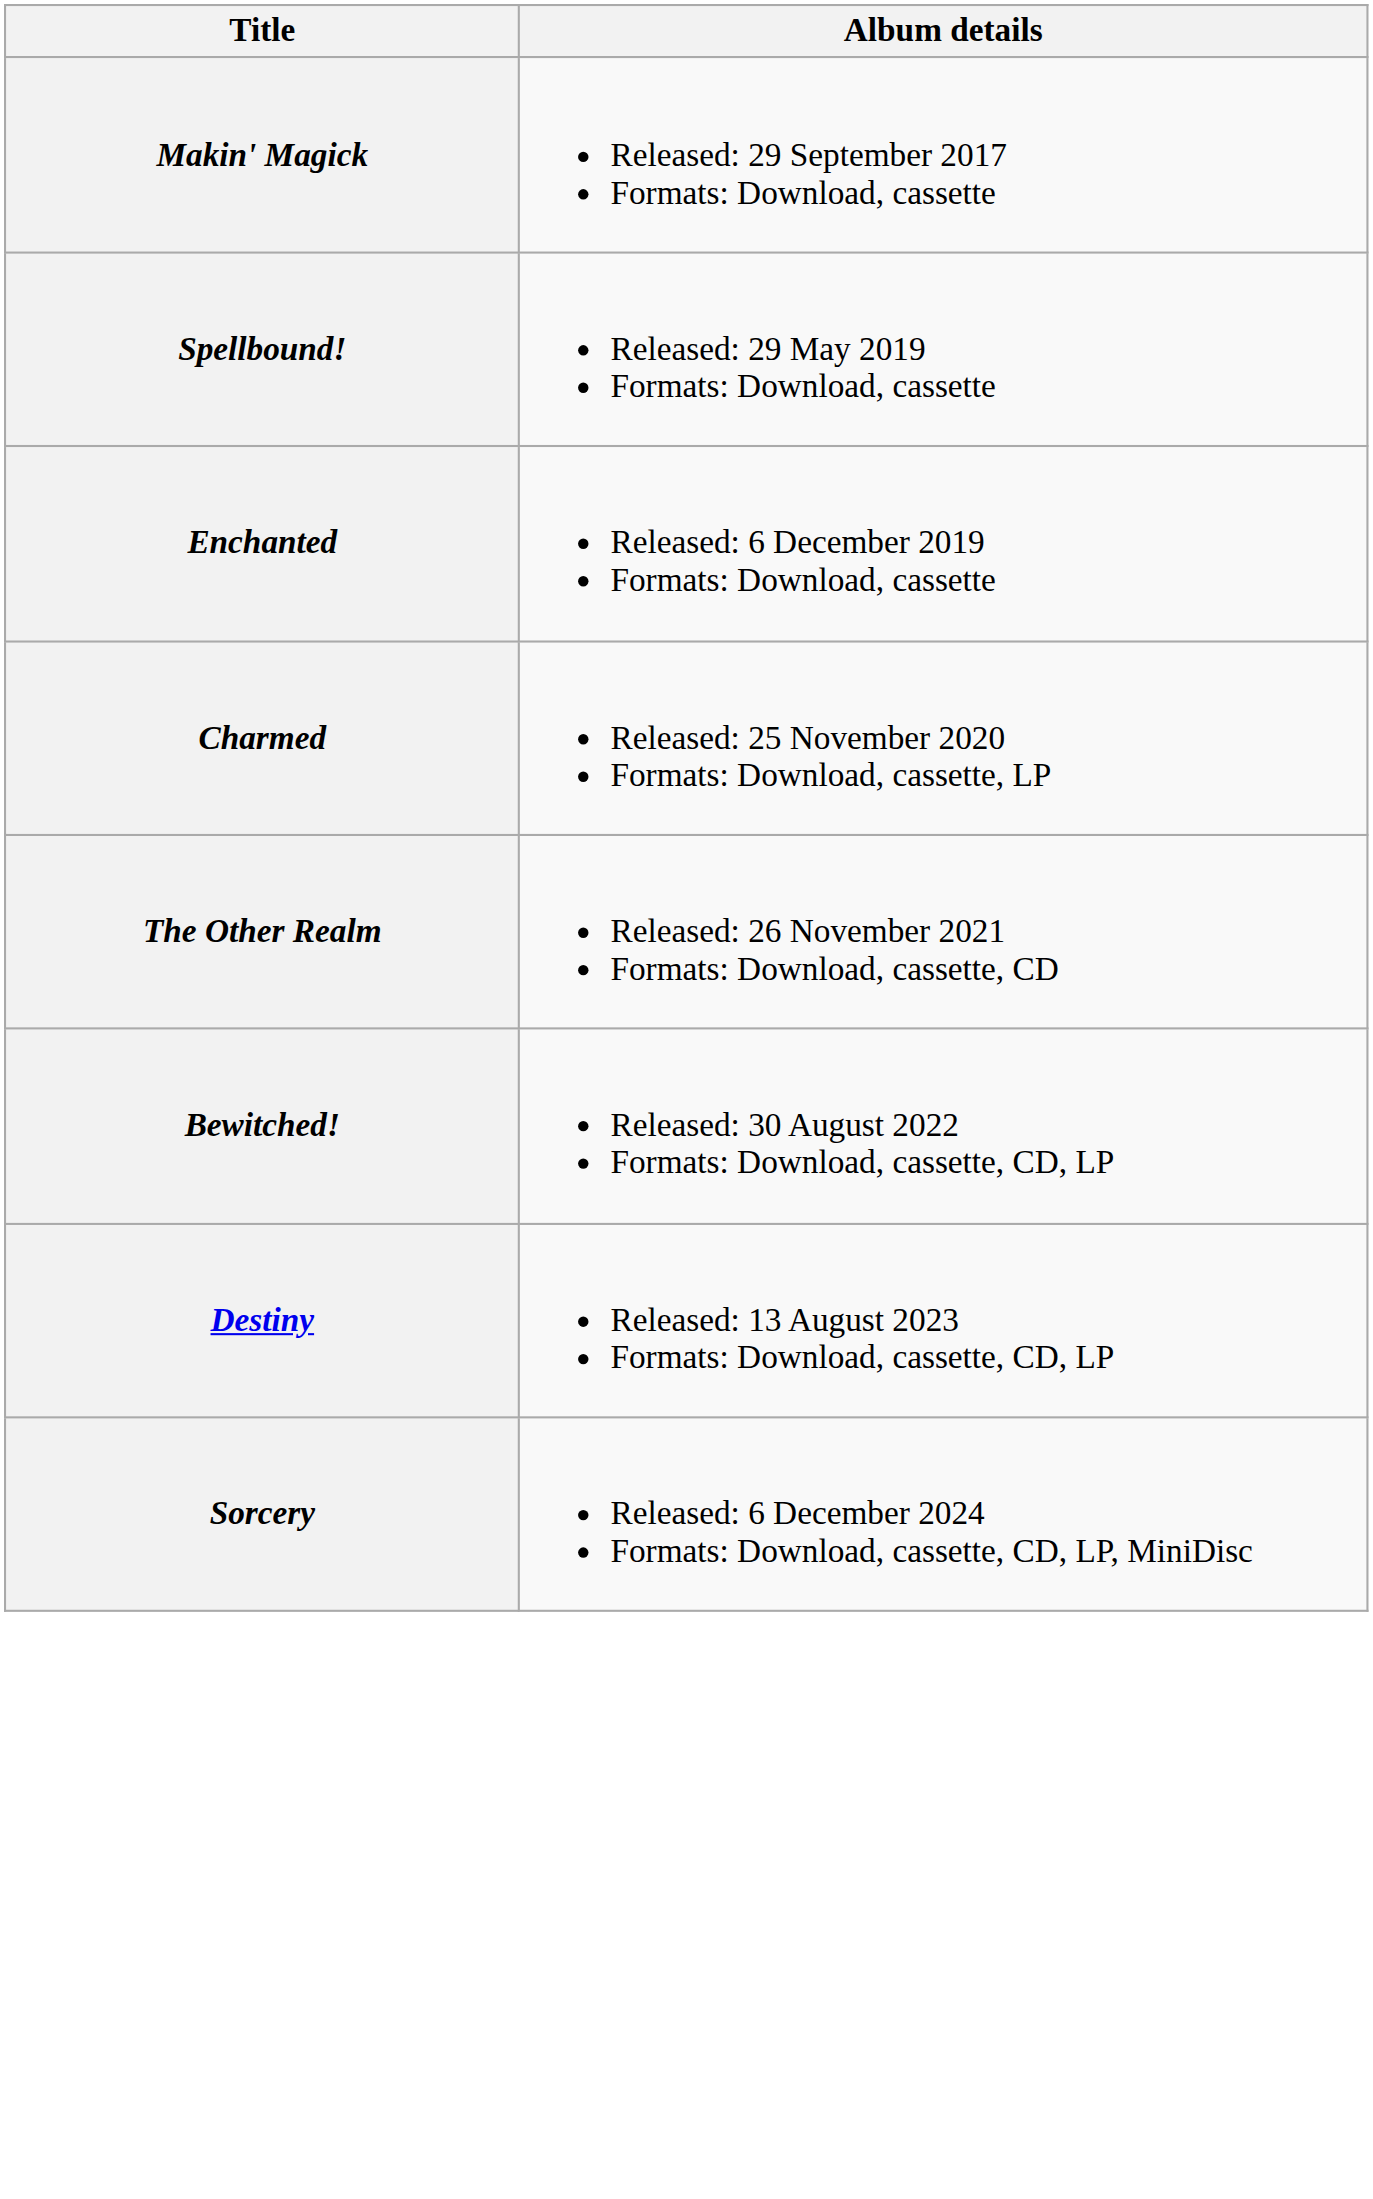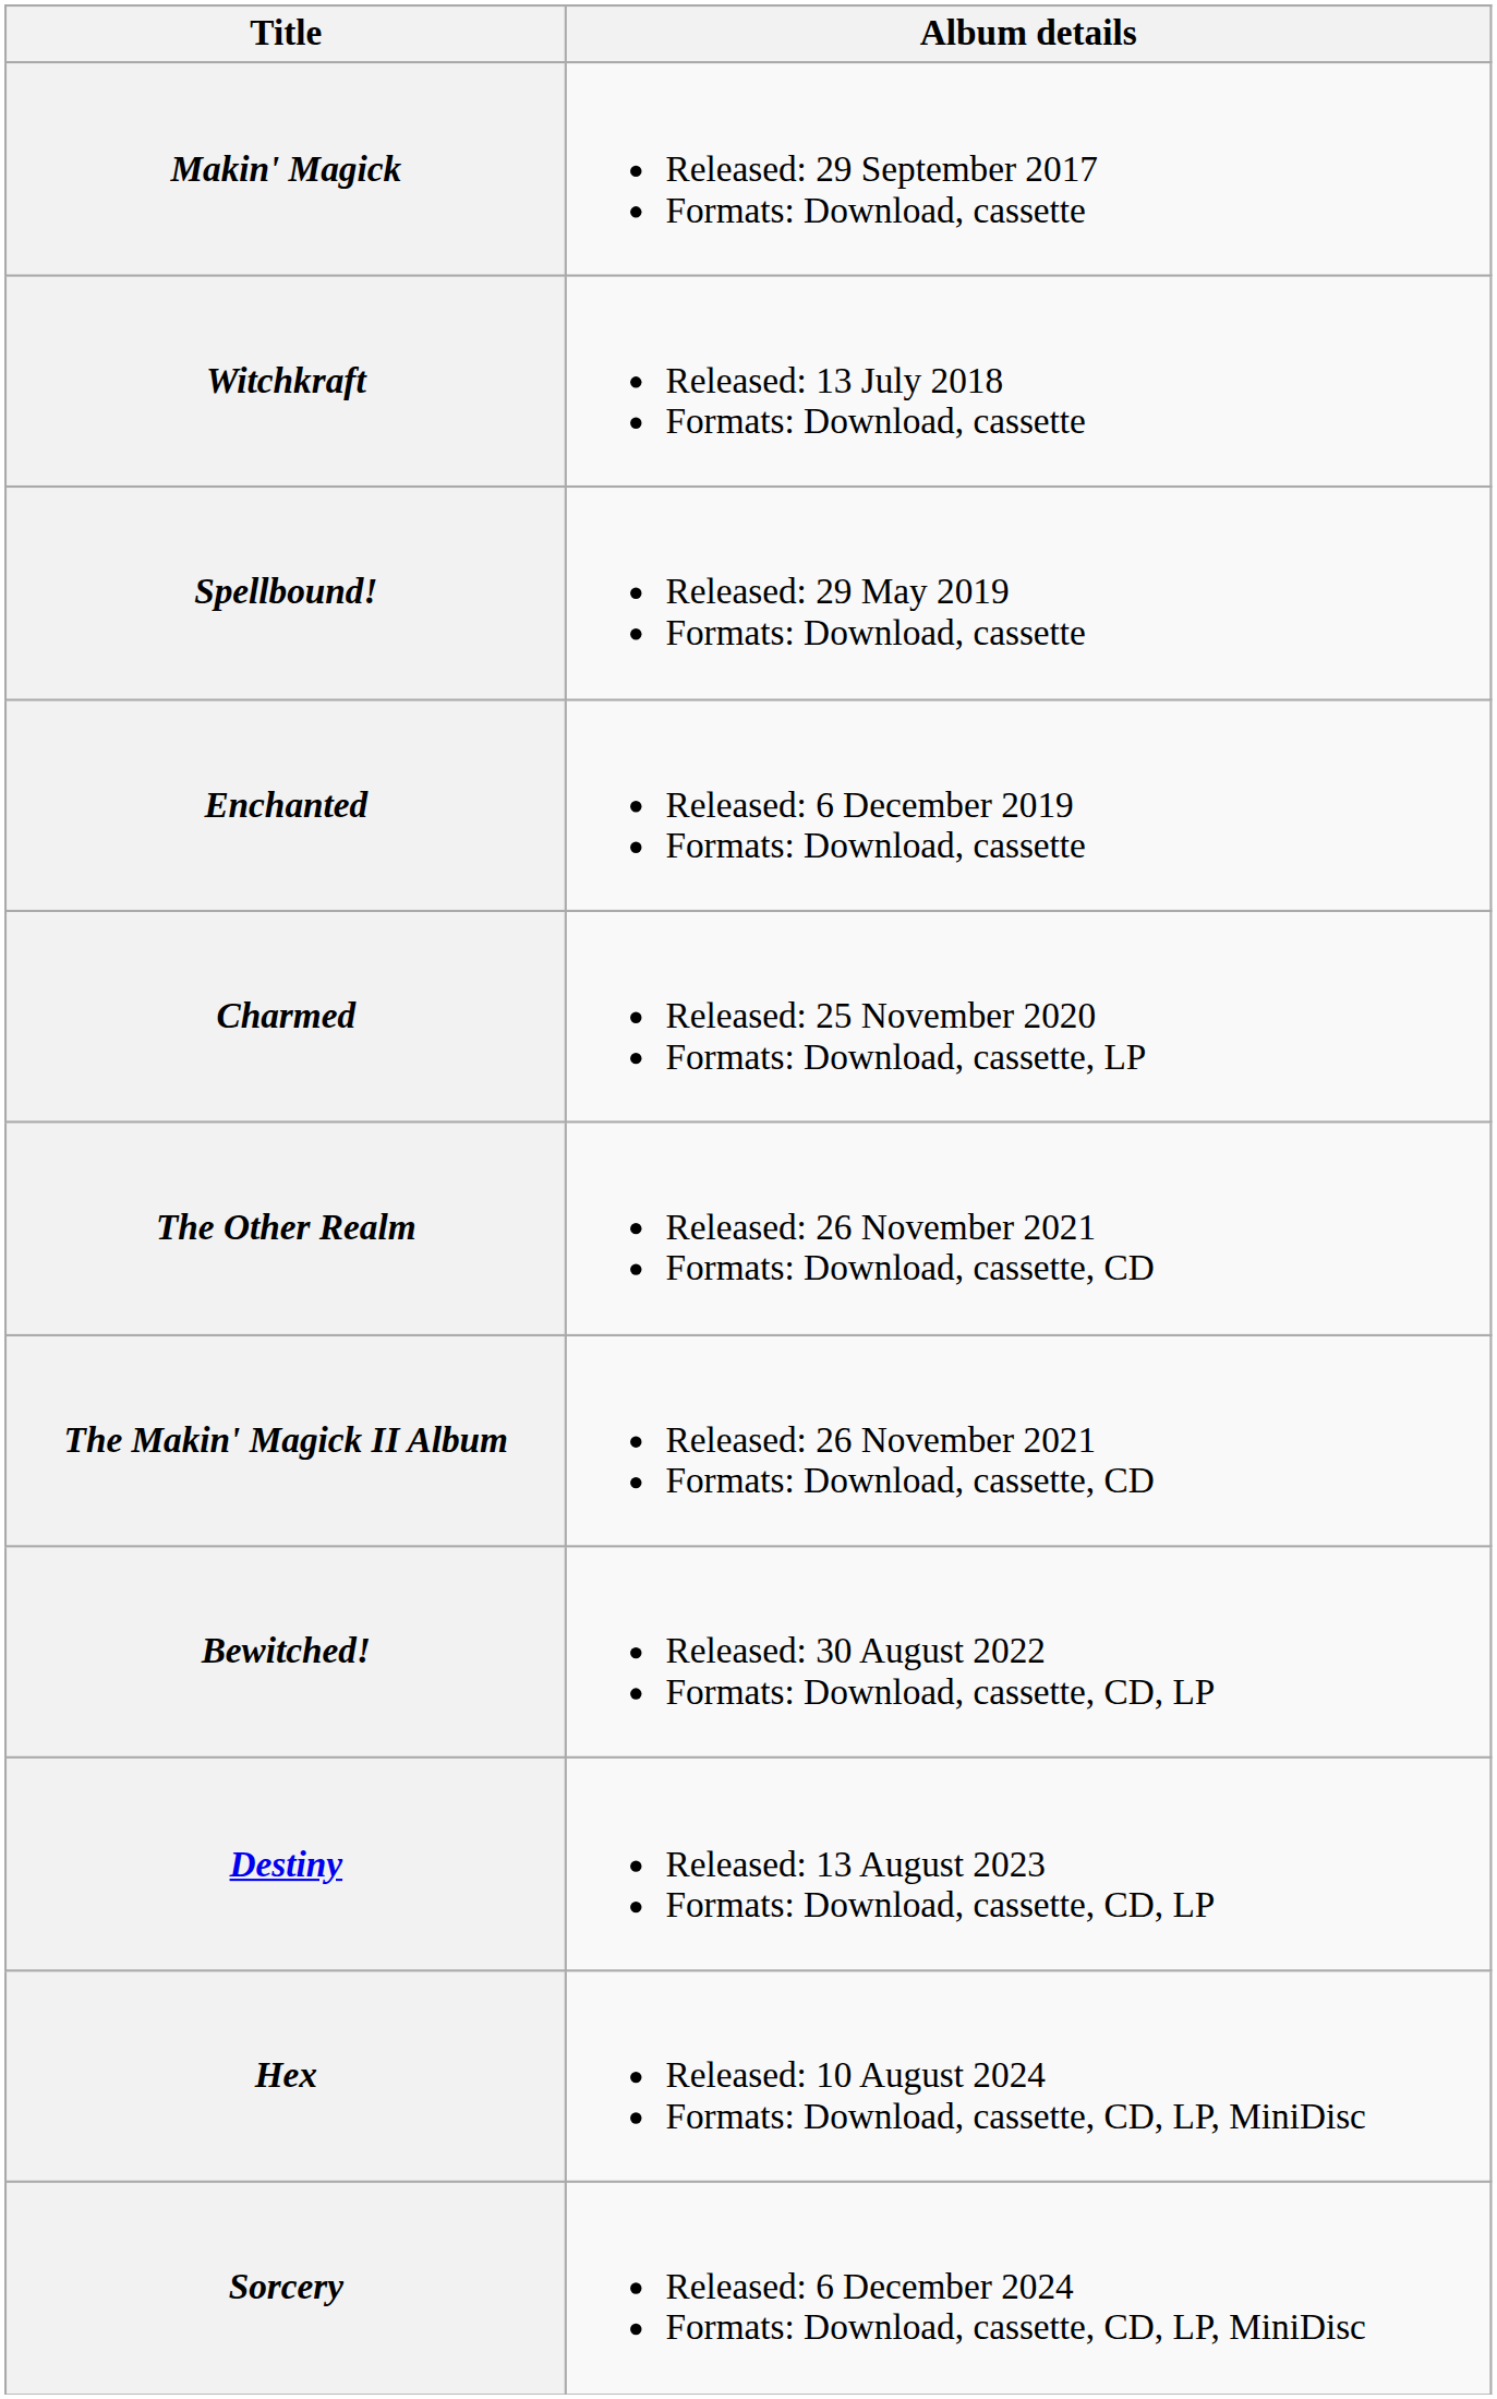 <table class="wikitable plainrowheaders">
 <tr>
 <th width="240">Title</th>
 <th width="400">Album details</th>
 </tr>
 <tr>
 <th scope="row"><em>Makin' Magick</em></th>
 <td><br><ul><li>Released: 29 September 2017</li><li>Formats: Download, cassette</li></ul></td>
+</tr>
+<tr>
+<th scope="row"><em>Witchkraft</em></th>
+<td><br><ul><li>Released: 13 July 2018</li><li>Formats: Download, cassette</li></ul></td>
 </tr>
 <tr>
 <th scope="row"><em>Spellbound!</em></th>
 <td><br><ul><li>Released: 29 May 2019</li><li>Formats: Download, cassette</li></ul></td>
 </tr>
 <tr>
 <th scope="row"><em>Enchanted</em></th>
 <td><br><ul><li>Released: 6 December 2019</li><li>Formats: Download, cassette</li></ul></td>
 </tr>
 <tr>
 <th scope="row"><em>Charmed</em></th>
 <td><br><ul><li>Released: 25 November 2020</li><li>Formats: Download, cassette, LP</li></ul></td>
 </tr>
 <tr>
 <th scope="row"><em>The Other Realm</em></th>
 <td><br><ul><li>Released: 26 November 2021</li><li>Formats: Download, cassette, CD</li></ul></td>
 </tr>
 <tr>
+<th scope="row"><em>The Makin' Magick II Album</em></th>
+<td><br><ul><li>Released: 26 November 2021 </li><li>Formats: Download, cassette, CD</li></ul></td>
+</tr>
+<tr>
 <th scope="row"><em>Bewitched!</em></th>
 <td><br><ul><li>Released: 30 August 2022</li><li>Formats: Download, cassette, CD, LP</li></ul></td>
 </tr>
 <tr>
 <th scope="row"><em><a href='#'>Destiny</a></em></th>
 <td><br><ul><li>Released: 13 August 2023</li><li>Formats: Download, cassette, CD, LP</li></ul></td>
 </tr>
 <tr>
+<th scope="row"><em>Hex</em></th>
+<td><br><ul><li>Released: 10 August 2024</li><li>Formats: Download, cassette, CD, LP, MiniDisc</li></ul></td>
+</tr>
+<tr>
 <th scope="row"><em>Sorcery</em></th>
 <td><br><ul><li>Released: 6 December 2024</li><li>Formats: Download, cassette, CD, LP, MiniDisc</li></ul></td>
 </tr>
 </table>
